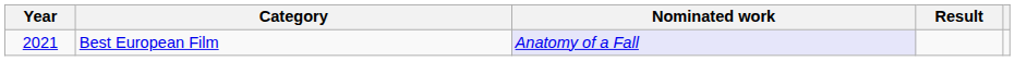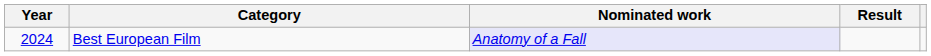 <table class=wikitable>
 <tr>
 <th scope="col" style="width:4em;">Year</th>
 <th scope="col" style="width:27em;">Category</th>
 <th scope="col" style="width:25em;">Nominated work</th>
 <th scope="col" style="width:5em;">Result</th>
 <th></th>
 </tr>
 <tr>
-<td style="text-align:center;"><a href='#'>2021</a></td>
+<td style="text-align:center;"><a href='#'>2024</a></td>
 <td><a href='#'>Best European Film</a></td>
 <td style="background: lavender;"><em><a href='#'>Anatomy of a Fall</a></em></td>
 <td></td>
 <td style="text-align:center;"></td>
 </tr>
 </table>
